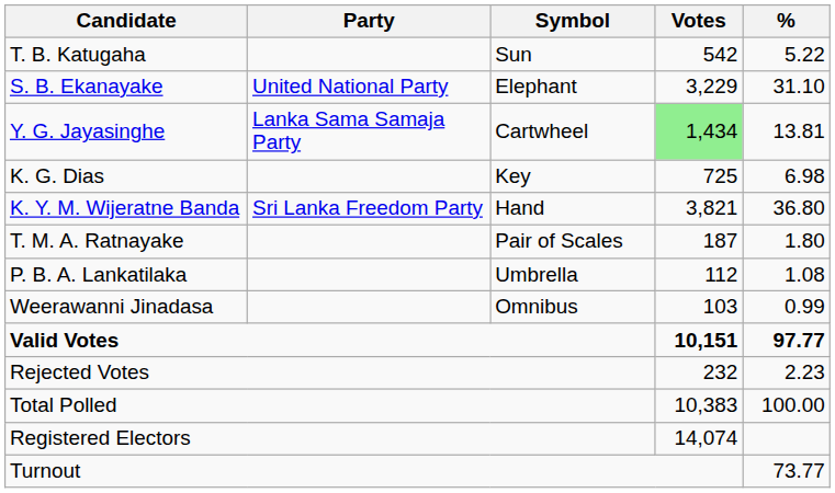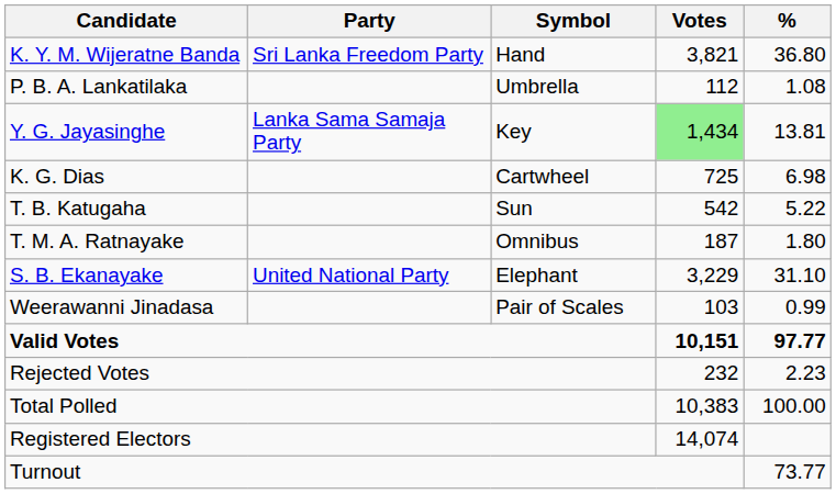 <table class="wikitable" border="1" style="text-align:right;">
 <tr>
 <th align=left width="180">Candidate</th>
 <th align=left width="180">Party</th>
 <th align=left width="120">Symbol</th>
 <th align=left width="60">Votes</th>
 <th align=left width="60">%</th>
 </tr>
 <tr>
+<td align=left><a href='#'>K. Y. M. Wijeratne Banda</a></td>
+<td align=left><a href='#'>Sri Lanka Freedom Party</a></td>
+<td align=left>Hand</td>
+<td>3,821</td>
+<td>36.80</td>
+</tr>
+<tr>
+<td align=left>P. B. A. Lankatilaka</td>
+<td></td>
+<td align=left>Umbrella</td>
+<td>112</td>
+<td>1.08</td>
+</tr>
+<tr>
+<td align=left><a href='#'>Y. G. Jayasinghe</a></td>
+<td align=left><a href='#'>Lanka Sama Samaja Party</a></td>
+<td align=left>Key</td>
+<td style="background: lightgreen;">1,434</td>
+<td>13.81</td>
+</tr>
+<tr>
+<td align=left>K. G. Dias</td>
+<td></td>
+<td align=left>Cartwheel</td>
+<td>725</td>
+<td>6.98</td>
+</tr>
+<tr>
 <td align=left>T. B. Katugaha</td>
 <td></td>
 <td align=left>Sun</td>
 <td>542</td>
 <td>5.22</td>
+</tr>
+<tr>
+<td align=left>T. M. A. Ratnayake</td>
+<td></td>
+<td align=left>Omnibus</td>
+<td>187</td>
+<td>1.80</td>
 </tr>
 <tr>
 <td align=left><a href='#'>S. B. Ekanayake</a></td>
 <td align=left><a href='#'>United National Party</a></td>
 <td align=left>Elephant</td>
 <td>3,229</td>
 <td>31.10</td>
 </tr>
 <tr>
-<td align=left><a href='#'>Y. G. Jayasinghe</a></td>
-<td align=left><a href='#'>Lanka Sama Samaja Party</a></td>
-<td align=left>Cartwheel</td>
-<td style="background: lightgreen;">1,434</td>
-<td>13.81</td>
-</tr>
-<tr>
-<td align=left>K. G. Dias</td>
-<td></td>
-<td align=left>Key</td>
-<td>725</td>
-<td>6.98</td>
-</tr>
-<tr>
-<td align=left><a href='#'>K. Y. M. Wijeratne Banda</a></td>
-<td align=left><a href='#'>Sri Lanka Freedom Party</a></td>
-<td align=left>Hand</td>
-<td>3,821</td>
-<td>36.80</td>
-</tr>
-<tr>
-<td align=left>T. M. A. Ratnayake</td>
+<td align=left>Weerawanni Jinadasa</td>
 <td></td>
 <td align=left>Pair of Scales</td>
-<td>187</td>
-<td>1.80</td>
-</tr>
-<tr>
-<td align=left>P. B. A. Lankatilaka</td>
-<td></td>
-<td align=left>Umbrella</td>
-<td>112</td>
-<td>1.08</td>
-</tr>
-<tr>
-<td align=left>Weerawanni Jinadasa</td>
-<td></td>
-<td align=left>Omnibus</td>
 <td>103</td>
 <td>0.99</td>
 </tr>
 <tr>
 <td align=left colspan=3><strong>Valid Votes</strong></td>
 <td><strong>10,151</strong></td>
 <td><strong>97.77</strong></td>
 </tr>
 <tr>
 <td align=left colspan=3>Rejected Votes</td>
 <td>232</td>
 <td>2.23</td>
 </tr>
 <tr>
 <td align=left colspan=3>Total Polled</td>
 <td>10,383</td>
 <td>100.00</td>
 </tr>
 <tr>
 <td align=left colspan=3>Registered Electors</td>
 <td>14,074</td>
 <td></td>
 </tr>
 <tr>
 <td align=left colspan=4>Turnout</td>
 <td>73.77</td>
 </tr>
 </table>
